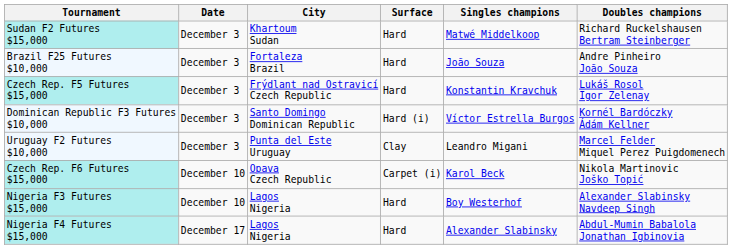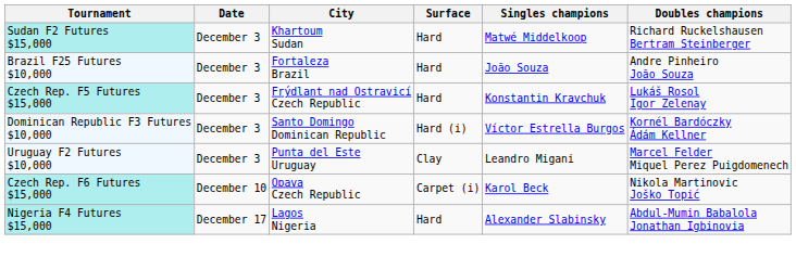 <table class="sortable wikitable" style="font-size:90%">
 <tr>
 <th>Tournament</th>
 <th>Date</th>
 <th>City</th>
 <th>Surface</th>
 <th>Singles champions</th>
 <th>Doubles champions</th>
 </tr>
 <tr>
 <td style="background:#afeeee;">Sudan F2 Futures<br>$15,000</td>
 <td>December 3</td>
 <td><a href='#'>Khartoum</a><br>Sudan</td>
 <td>Hard</td>
 <td> <a href='#'>Matwé Middelkoop</a></td>
 <td> Richard Ruckelshausen<br> <a href='#'>Bertram Steinberger</a></td>
 </tr>
 <tr>
 <td style="background:#f0f8ff;">Brazil F25 Futures<br>$10,000</td>
 <td>December 3</td>
 <td><a href='#'>Fortaleza</a><br>Brazil</td>
 <td>Hard</td>
 <td> <a href='#'>João Souza</a></td>
 <td> Andre Pinheiro<br> <a href='#'>João Souza</a></td>
 </tr>
 <tr>
 <td style="background:#afeeee;">Czech Rep. F5 Futures<br>$15,000</td>
 <td>December 3</td>
 <td><a href='#'>Frýdlant nad Ostravicí</a><br>Czech Republic</td>
 <td>Hard</td>
 <td> <a href='#'>Konstantin Kravchuk</a></td>
 <td> <a href='#'>Lukáš Rosol</a><br> <a href='#'>Igor Zelenay</a></td>
 </tr>
 <tr>
 <td style="background:#f0f8ff;">Dominican Republic F3 Futures<br>$10,000</td>
 <td>December 3</td>
 <td><a href='#'>Santo Domingo</a><br>Dominican Republic</td>
 <td>Hard (i)</td>
 <td> <a href='#'>Víctor Estrella Burgos</a></td>
 <td> <a href='#'>Kornél Bardóczky</a><br> <a href='#'>Ádám Kellner</a></td>
 </tr>
 <tr>
 <td style="background:#f0f8ff;">Uruguay F2 Futures<br>$10,000</td>
 <td>December 3</td>
 <td><a href='#'>Punta del Este</a><br>Uruguay</td>
 <td>Clay</td>
 <td> Leandro Migani</td>
 <td> <a href='#'>Marcel Felder</a><br> Miquel Perez Puigdomenech</td>
 </tr>
 <tr>
 <td style="background:#afeeee;">Czech Rep. F6 Futures<br>$15,000</td>
 <td>December 10</td>
 <td><a href='#'>Opava</a><br>Czech Republic</td>
 <td>Carpet (i)</td>
 <td> <a href='#'>Karol Beck</a></td>
 <td> Nikola Martinovic<br> <a href='#'>Joško Topić</a></td>
 </tr>
 <tr>
-<td style="background:#afeeee;">Nigeria F3 Futures<br>$15,000</td>
-<td>December 10</td>
-<td><a href='#'>Lagos</a><br>Nigeria</td>
-<td>Hard</td>
-<td> <a href='#'>Boy Westerhof</a></td>
-<td> <a href='#'>Alexander Slabinsky</a><br> <a href='#'>Navdeep Singh</a></td>
-</tr>
-<tr>
 <td style="background:#afeeee;">Nigeria F4 Futures<br>$15,000</td>
 <td>December 17</td>
 <td><a href='#'>Lagos</a><br>Nigeria</td>
 <td>Hard</td>
 <td> <a href='#'>Alexander Slabinsky</a></td>
 <td> <a href='#'>Abdul-Mumin Babalola</a><br> <a href='#'>Jonathan Igbinovia</a></td>
 </tr>
 </table>
